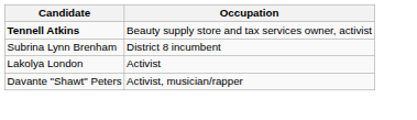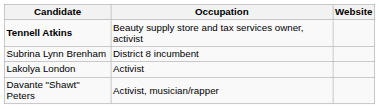 <table class="wikitable">
 <tr>
 <th>Candidate</th>
 <th>Occupation</th>
+<th>Website</th>
 </tr>
 <tr>
 <td><strong>Tennell Atkins </strong></td>
 <td>Beauty supply store and tax services owner, activist</td>
+<td></td>
 </tr>
 <tr>
 <td>Subrina Lynn Brenham</td>
 <td>District 8 incumbent</td>
+<td><br> </td>
 </tr>
 <tr>
 <td>Lakolya London</td>
 <td>Activist</td>
+<td></td>
 </tr>
 <tr>
 <td>Davante "Shawt" Peters</td>
 <td>Activist, musician/rapper</td>
+<td></td>
 </tr>
 </table>
